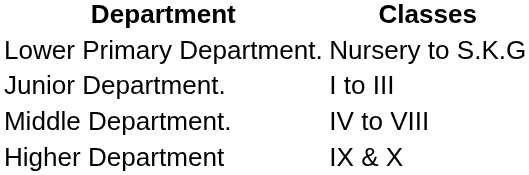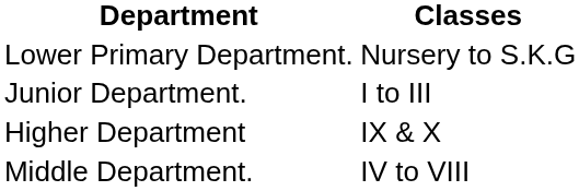 <table class="Wikitable">
 <tr>
 <th>Department</th>
 <th>Classes</th>
 </tr>
 <tr>
 <td>Lower Primary Department.</td>
 <td>Nursery to S.K.G</td>
 </tr>
 <tr>
 <td>Junior Department.</td>
 <td>I to III</td>
 </tr>
 <tr>
+<td>Higher Department</td>
+<td>IX & X</td>
+</tr>
+<tr>
 <td>Middle Department.</td>
 <td>IV to VIII</td>
 </tr>
-<tr>
-<td>Higher Department</td>
-<td>IX & X</td>
-</tr>
 </table>
